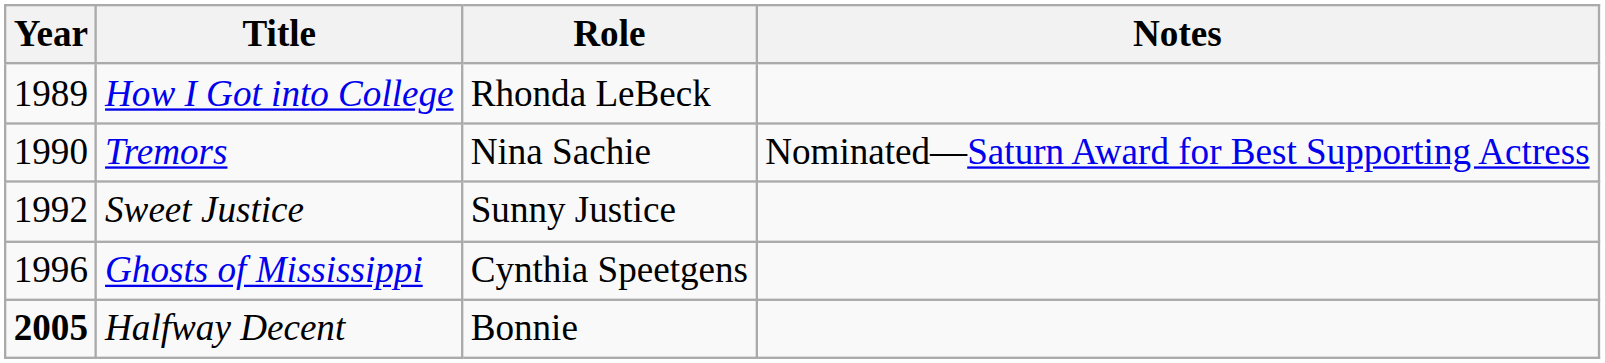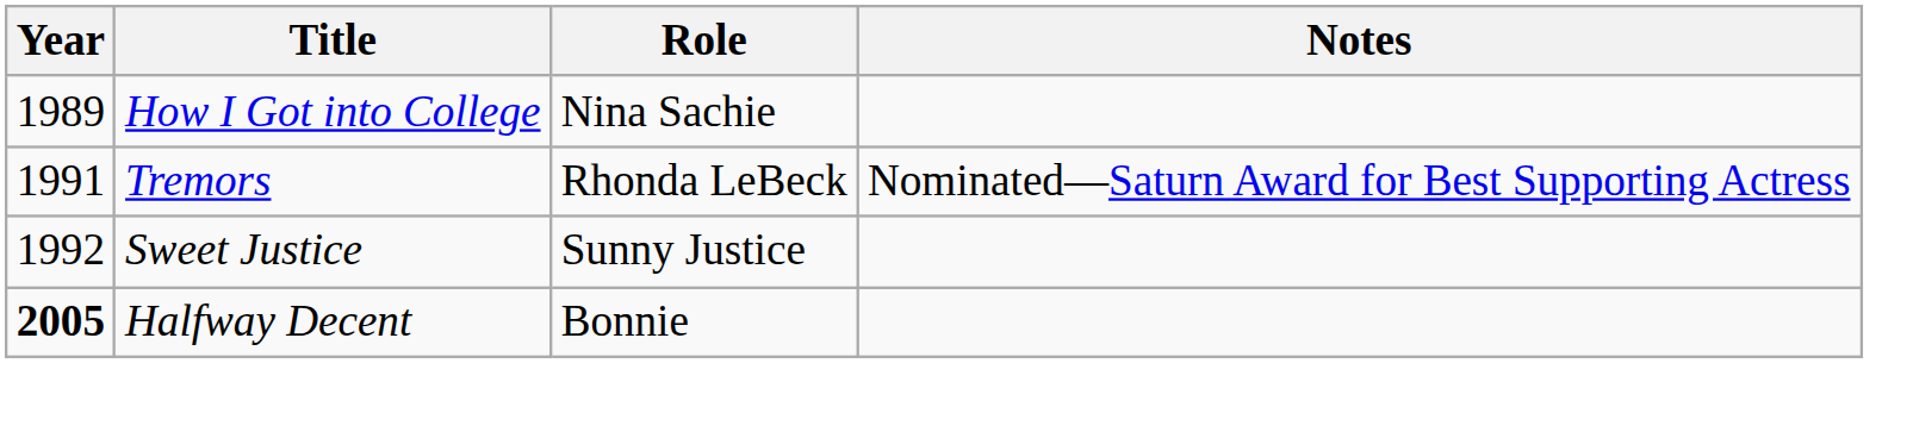 <table class="wikitable sortable">
 <tr>
 <th>Year</th>
 <th>Title</th>
 <th>Role</th>
 <th class="unsortable">Notes</th>
 </tr>
 <tr>
 <td>1989</td>
 <td><em><a href='#'>How I Got into College</a></em></td>
-<td>Rhonda LeBeck</td>
+<td>Nina Sachie</td>
 <td></td>
 </tr>
 <tr>
-<td>1990</td>
+<td>1991</td>
 <td><em><a href='#'>Tremors</a></em></td>
-<td>Nina Sachie</td>
+<td>Rhonda LeBeck</td>
 <td>Nominated—<a href='#'>Saturn Award for Best Supporting Actress</a></td>
 </tr>
 <tr>
 <td>1992</td>
 <td><em>Sweet Justice</em></td>
 <td>Sunny Justice</td>
 <td></td>
 </tr>
 <tr>
-<td>1996</td>
-<td><em><a href='#'>Ghosts of Mississippi</a></em></td>
-<td>Cynthia Speetgens</td>
-<td></td>
-</tr>
-<tr>
 <td><strong>2005</strong></td>
 <td><em>Halfway Decent</em></td>
 <td>Bonnie</td>
 <td></td>
 </tr>
 </table>
